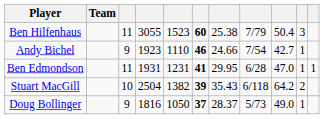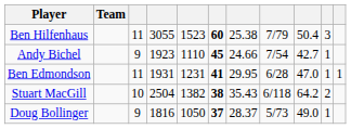 <table class="wikitable sortable" style="text-align:center">
 <tr>
 <th class="unsortable">Player</th>
 <th>Team</th>
 <th></th>
 <th></th>
 <th></th>
 <th></th>
 <th></th>
 <th></th>
 <th></th>
 <th></th>
 <th></th>
 </tr>
 <tr>
 <td><a href='#'>Ben Hilfenhaus</a></td>
 <td style="text-align:left;"></td>
 <td>11</td>
 <td>3055</td>
 <td>1523</td>
 <td><strong>60</strong></td>
 <td>25.38</td>
 <td>7/79</td>
 <td>50.4</td>
 <td>3</td>
 <td></td>
 </tr>
 <tr>
 <td><a href='#'>Andy Bichel</a></td>
 <td style="text-align:left;"></td>
 <td>9</td>
 <td>1923</td>
 <td>1110</td>
-<td><strong>46</strong></td>
+<td><strong>45</strong></td>
 <td>24.66</td>
 <td>7/54</td>
 <td>42.7</td>
 <td>1</td>
 <td></td>
 </tr>
 <tr>
 <td><a href='#'>Ben Edmondson</a></td>
 <td style="text-align:left;"></td>
 <td>11</td>
 <td>1931</td>
 <td>1231</td>
 <td><strong>41</strong></td>
 <td>29.95</td>
 <td>6/28</td>
 <td>47.0</td>
 <td>1</td>
 <td>1</td>
 </tr>
 <tr>
 <td><a href='#'>Stuart MacGill</a></td>
 <td style="text-align:left;"></td>
 <td>10</td>
 <td>2504</td>
 <td>1382</td>
-<td><strong>39</strong></td>
+<td><strong>38</strong></td>
 <td>35.43</td>
 <td>6/118</td>
 <td>64.2</td>
 <td>2</td>
 <td></td>
 </tr>
 <tr>
 <td><a href='#'>Doug Bollinger</a></td>
 <td style="text-align:left;"></td>
 <td>9</td>
 <td>1816</td>
 <td>1050</td>
 <td><strong>37</strong></td>
 <td>28.37</td>
 <td>5/73</td>
 <td>49.0</td>
 <td>1</td>
 <td></td>
 </tr>
 </table>
